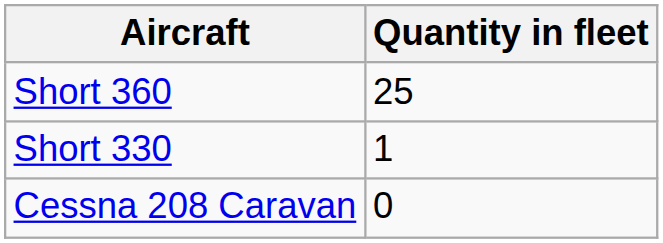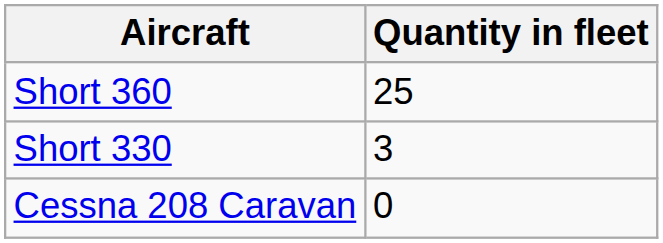 <table class="wikitable">
 <tr>
 <th>Aircraft</th>
 <th>Quantity in fleet</th>
 </tr>
 <tr>
 <td><a href='#'>Short 360</a></td>
 <td>25</td>
 </tr>
 <tr>
 <td><a href='#'>Short 330</a></td>
-<td>1</td>
+<td>3</td>
 </tr>
 <tr>
 <td><a href='#'>Cessna 208 Caravan</a></td>
 <td>0</td>
 </tr>
 </table>
